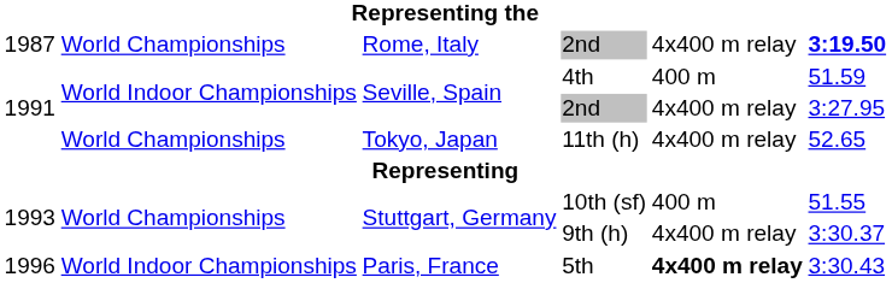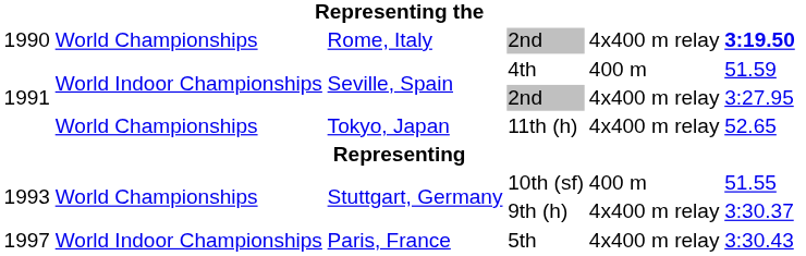 <table>
 <tr>
 <th colspan="6">Representing the </th>
 </tr>
 <tr>
-<td>1987</td>
+<td>1990</td>
 <td><a href='#'>World Championships</a></td>
 <td><a href='#'>Rome, Italy</a></td>
 <td bgcolor=silver>2nd</td>
 <td>4x400 m relay</td>
 <td><strong><a href='#'>3:19.50</a></strong></td>
 </tr>
 <tr>
 <td rowspan=3>1991</td>
 <td rowspan=2><a href='#'>World Indoor Championships</a></td>
 <td rowspan=2><a href='#'>Seville, Spain</a></td>
 <td>4th</td>
 <td>400 m</td>
 <td><a href='#'>51.59</a></td>
 </tr>
 <tr>
 <td bgcolor=silver>2nd</td>
 <td>4x400 m relay</td>
 <td><a href='#'>3:27.95</a></td>
 </tr>
 <tr>
 <td><a href='#'>World Championships</a></td>
 <td><a href='#'>Tokyo, Japan</a></td>
 <td>11th (h)</td>
 <td>4x400 m relay</td>
 <td><a href='#'>52.65</a></td>
 </tr>
 <tr>
 <th colspan="6">Representing </th>
 </tr>
 <tr>
 <td rowspan=2>1993</td>
 <td rowspan=2><a href='#'>World Championships</a></td>
 <td rowspan=2><a href='#'>Stuttgart, Germany</a></td>
 <td>10th (sf)</td>
 <td>400 m</td>
 <td><a href='#'>51.55</a></td>
 </tr>
 <tr>
 <td>9th (h)</td>
 <td>4x400 m relay</td>
 <td><a href='#'>3:30.37</a></td>
 </tr>
 <tr>
-<td>1996</td>
+<td>1997</td>
 <td><a href='#'>World Indoor Championships</a></td>
 <td><a href='#'>Paris, France</a></td>
 <td>5th</td>
-<td><strong>4x400 m relay</strong></td>
+<td>4x400 m relay</td>
 <td><a href='#'>3:30.43</a></td>
 </tr>
 </table>
